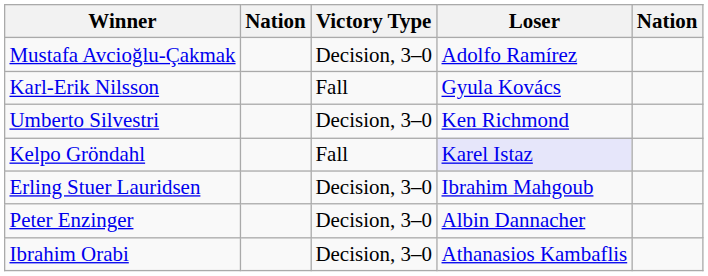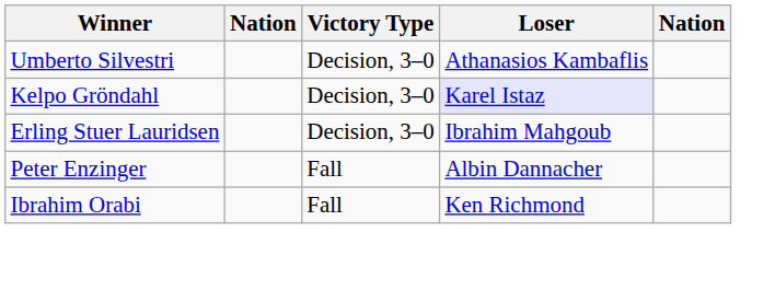 <table class="wikitable sortable" style="text-align:left;">
 <tr>
 <th>Winner</th>
 <th>Nation</th>
 <th>Victory Type</th>
 <th>Loser</th>
 <th>Nation</th>
 </tr>
 <tr>
-<td><a href='#'>Mustafa Avcioğlu-Çakmak</a></td>
-<td></td>
-<td>Decision, 3–0</td>
-<td><a href='#'>Adolfo Ramírez</a></td>
-<td></td>
-</tr>
-<tr>
-<td><a href='#'>Karl-Erik Nilsson</a></td>
-<td></td>
-<td>Fall</td>
-<td><a href='#'>Gyula Kovács</a></td>
-<td></td>
-</tr>
-<tr>
 <td><a href='#'>Umberto Silvestri</a></td>
 <td></td>
 <td>Decision, 3–0</td>
-<td><a href='#'>Ken Richmond</a></td>
+<td><a href='#'>Athanasios Kambaflis</a></td>
 <td></td>
 </tr>
 <tr>
 <td><a href='#'>Kelpo Gröndahl</a></td>
 <td></td>
-<td>Fall</td>
+<td>Decision, 3–0</td>
 <td style="background: lavender;"><a href='#'>Karel Istaz</a></td>
 <td></td>
 </tr>
 <tr>
 <td><a href='#'>Erling Stuer Lauridsen</a></td>
 <td></td>
 <td>Decision, 3–0</td>
 <td><a href='#'>Ibrahim Mahgoub</a></td>
 <td></td>
 </tr>
 <tr>
 <td><a href='#'>Peter Enzinger</a></td>
 <td></td>
-<td>Decision, 3–0</td>
+<td>Fall</td>
 <td><a href='#'>Albin Dannacher</a></td>
 <td></td>
 </tr>
 <tr>
 <td><a href='#'>Ibrahim Orabi</a></td>
 <td></td>
-<td>Decision, 3–0</td>
-<td><a href='#'>Athanasios Kambaflis</a></td>
+<td>Fall</td>
+<td><a href='#'>Ken Richmond</a></td>
 <td></td>
 </tr>
 </table>
